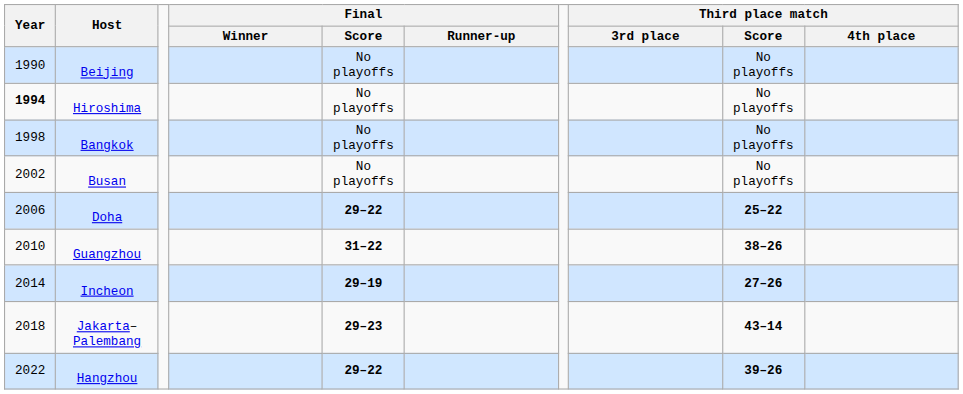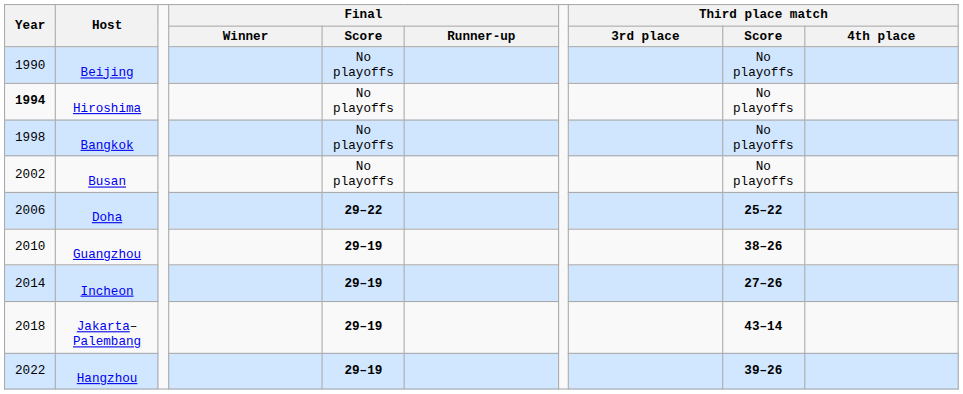 <table class="wikitable" style="font-size:90%; width: 100%; text-align: center;">
 <tr>
 <th rowspan=2 width=5%>Year</th>
 <th rowspan=2 width=10%>Host</th>
 <td width=1% rowspan=11></td>
 <th colspan=3>Final</th>
 <td width=1% rowspan=11></td>
 <th colspan=3>Third place match</th>
 </tr>
 <tr>
 <th width=15%>Winner</th>
 <th width=8%>Score</th>
 <th width=15%>Runner-up</th>
 <th width=15%>3rd place</th>
 <th width=8%>Score</th>
 <th width=15%>4th place</th>
 </tr>
 <tr style="background: #D0E6FF;">
 <td>1990<br></td>
 <td><br><a href='#'>Beijing</a></td>
 <td><strong></strong></td>
 <td><span>No playoffs</span></td>
 <td></td>
 <td></td>
 <td><span>No playoffs</span></td>
 <td></td>
 </tr>
 <tr>
 <td><strong>1994<br></strong></td>
 <td><br><a href='#'>Hiroshima</a></td>
 <td><strong></strong></td>
 <td><span>No playoffs</span></td>
 <td></td>
 <td></td>
 <td><span>No playoffs</span></td>
 <td></td>
 </tr>
 <tr style="background: #D0E6FF;">
 <td>1998<br></td>
 <td><br><a href='#'>Bangkok</a></td>
 <td><strong></strong></td>
 <td><span>No playoffs</span></td>
 <td></td>
 <td></td>
 <td><span>No playoffs</span></td>
 <td></td>
 </tr>
 <tr>
 <td>2002<br></td>
 <td><br><a href='#'>Busan</a></td>
 <td><strong></strong></td>
 <td><span>No playoffs</span></td>
 <td></td>
 <td></td>
 <td><span>No playoffs</span></td>
 <td></td>
 </tr>
 <tr style="background: #D0E6FF;">
 <td>2006<br></td>
 <td><br><a href='#'>Doha</a></td>
 <td><strong></strong></td>
 <td><strong>29–22</strong></td>
 <td></td>
 <td></td>
 <td><strong>25–22</strong></td>
 <td></td>
 </tr>
 <tr>
 <td>2010<br></td>
 <td><br><a href='#'>Guangzhou</a></td>
 <td><strong></strong></td>
-<td><strong>31–22</strong></td>
+<td><strong>29–19</strong></td>
 <td></td>
 <td></td>
 <td><strong>38–26</strong></td>
 <td></td>
 </tr>
 <tr style="background: #D0E6FF;">
 <td>2014<br></td>
 <td><br><a href='#'>Incheon</a></td>
 <td><strong></strong></td>
 <td><strong>29–19</strong></td>
 <td></td>
 <td></td>
 <td><strong>27–26</strong></td>
 <td></td>
 </tr>
 <tr>
 <td>2018<br></td>
 <td><br><a href='#'>Jakarta</a>–<a href='#'>Palembang</a></td>
 <td><strong></strong></td>
-<td><strong>29–23</strong></td>
+<td><strong>29–19</strong></td>
 <td></td>
 <td></td>
 <td><strong>43–14</strong></td>
 <td></td>
 </tr>
 <tr bgcolor=#D0E7FF>
 <td>2022<br></td>
 <td><br><a href='#'>Hangzhou</a></td>
 <td><strong></strong></td>
-<td><strong>29–22</strong></td>
+<td><strong>29–19</strong></td>
 <td></td>
 <td></td>
 <td><strong>39–26</strong></td>
 <td></td>
 </tr>
 </table>
